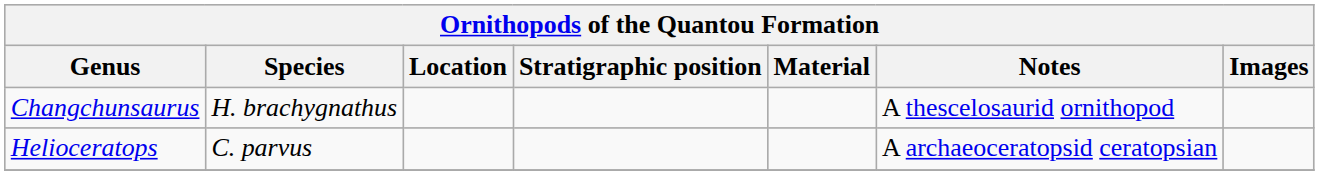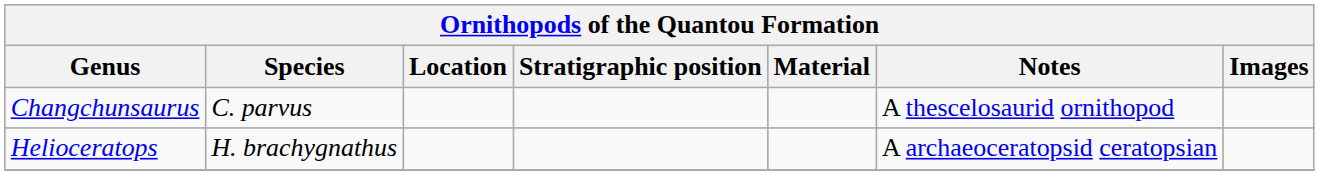 <table class="wikitable" align="center">
 <tr>
 <th colspan="7" align="center"><a href='#'>Ornithopods</a> of the Quantou Formation</th>
 </tr>
 <tr>
 <th>Genus</th>
 <th>Species</th>
 <th>Location</th>
 <th>Stratigraphic position</th>
 <th>Material</th>
 <th>Notes</th>
 <th>Images</th>
 </tr>
 <tr>
 <td><em><a href='#'>Changchunsaurus</a></em></td>
-<td><em>H. brachygnathus</em></td>
+<td><em>C. parvus</em></td>
 <td></td>
 <td></td>
 <td></td>
 <td>A <a href='#'>thescelosaurid</a> <a href='#'>ornithopod</a></td>
 <td></td>
 </tr>
 <tr>
 <td><em><a href='#'>Helioceratops</a></em></td>
-<td><em>C. parvus</em></td>
+<td><em>H. brachygnathus</em></td>
 <td></td>
 <td></td>
 <td></td>
 <td>A <a href='#'>archaeoceratopsid</a> <a href='#'>ceratopsian</a></td>
 <td></td>
 </tr>
 <tr>
 </tr>
 </table>
